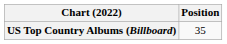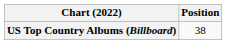 <table class="wikitable plainrowheaders" style="text-align:center">
 <tr>
 <th scope="col">Chart (2022)</th>
 <th scope="col">Position</th>
 </tr>
 <tr>
 <th scope="row">US Top Country Albums (<em>Billboard</em>)</th>
-<td>35</td>
+<td>38</td>
 </tr>
 </table>
